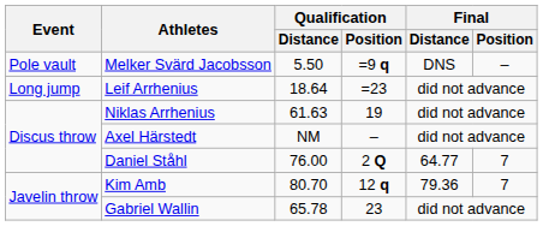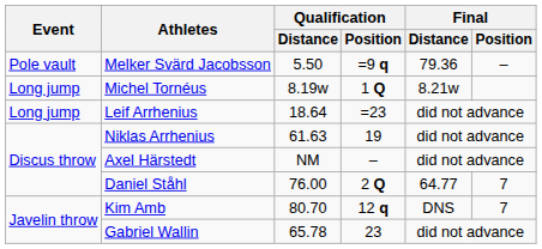 <table class=wikitable style="font-size:90%">
 <tr>
 <th rowspan="2">Event</th>
 <th rowspan="2">Athletes</th>
 <th colspan="2">Qualification</th>
 <th colspan="2">Final</th>
 </tr>
 <tr style="font-size:95%">
 <th>Distance</th>
 <th>Position</th>
 <th>Distance</th>
 <th>Position</th>
 </tr>
 <tr>
 <td><a href='#'>Pole vault</a></td>
 <td><a href='#'>Melker Svärd Jacobsson</a></td>
 <td align=center>5.50</td>
 <td align=center>=9 <strong>q</strong></td>
-<td align=center>DNS</td>
+<td align=center>79.36</td>
 <td align=center>–</td>
+</tr>
+<tr>
+<td><a href='#'>Long jump</a></td>
+<td><a href='#'>Michel Tornéus</a></td>
+<td align=center>8.19w</td>
+<td align=center>1 <strong>Q</strong></td>
+<td align=center>8.21w</td>
+<td align=center></td>
 </tr>
 <tr>
 <td><a href='#'>Long jump</a></td>
 <td><a href='#'>Leif Arrhenius</a></td>
 <td align=center>18.64</td>
 <td align=center>=23</td>
 <td align=center colspan=2>did not advance</td>
 </tr>
 <tr>
 <td rowspan=3><a href='#'>Discus throw</a></td>
 <td><a href='#'>Niklas Arrhenius</a></td>
 <td align=center>61.63</td>
 <td align=center>19</td>
 <td align=center colspan=2>did not advance</td>
 </tr>
 <tr>
 <td><a href='#'>Axel Härstedt</a></td>
 <td align=center>NM</td>
 <td align=center>–</td>
 <td align=center colspan=2>did not advance</td>
 </tr>
 <tr>
 <td><a href='#'>Daniel Ståhl</a></td>
 <td align=center>76.00</td>
 <td align=center>2 <strong>Q</strong></td>
 <td align=center>64.77</td>
 <td align=center>7</td>
 </tr>
 <tr>
 <td rowspan=2><a href='#'>Javelin throw</a></td>
 <td><a href='#'>Kim Amb</a></td>
 <td align=center>80.70</td>
 <td align=center>12 <strong>q</strong></td>
-<td align=center>79.36</td>
+<td align=center>DNS</td>
 <td align=center>7</td>
 </tr>
 <tr>
 <td><a href='#'>Gabriel Wallin</a></td>
 <td align=center>65.78</td>
 <td align=center>23</td>
 <td align=center colspan=2>did not advance</td>
 </tr>
 </table>
